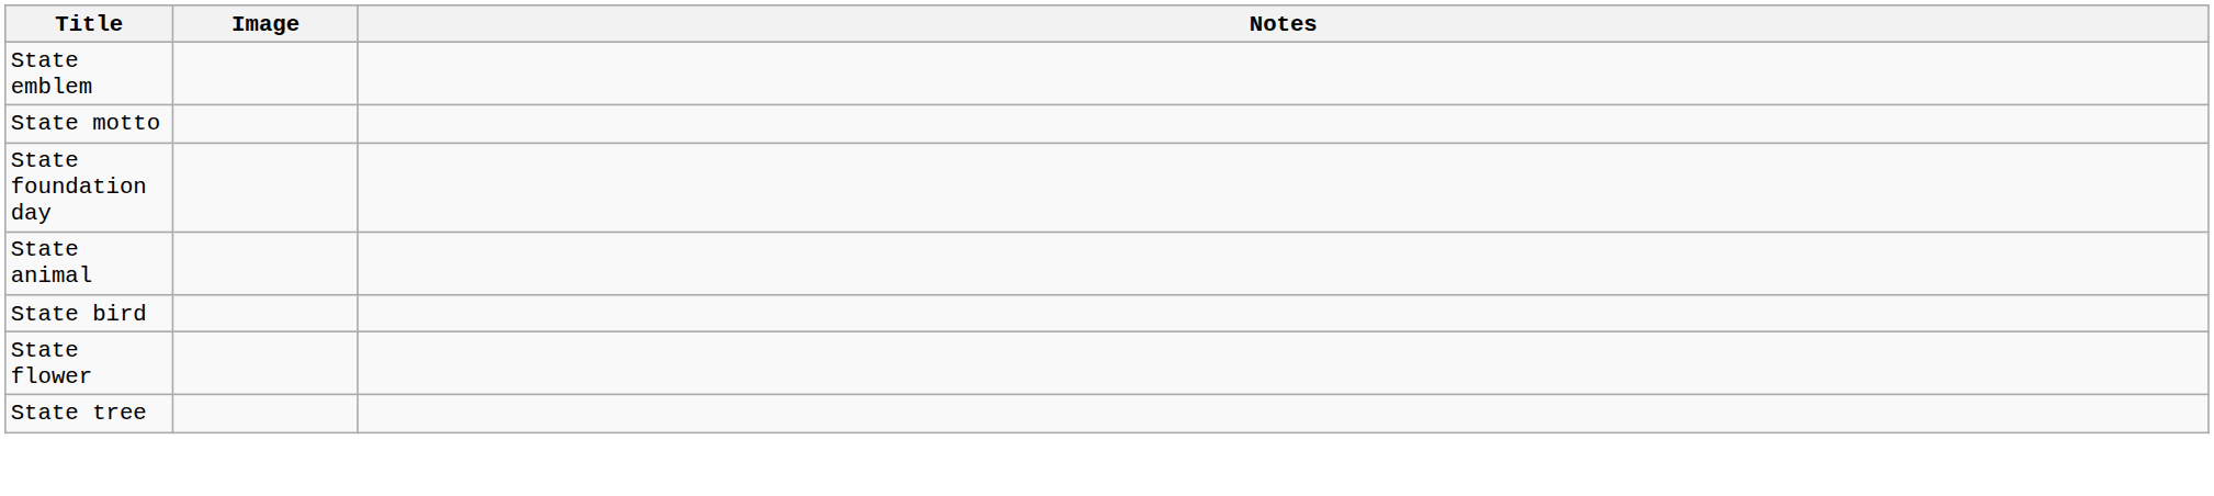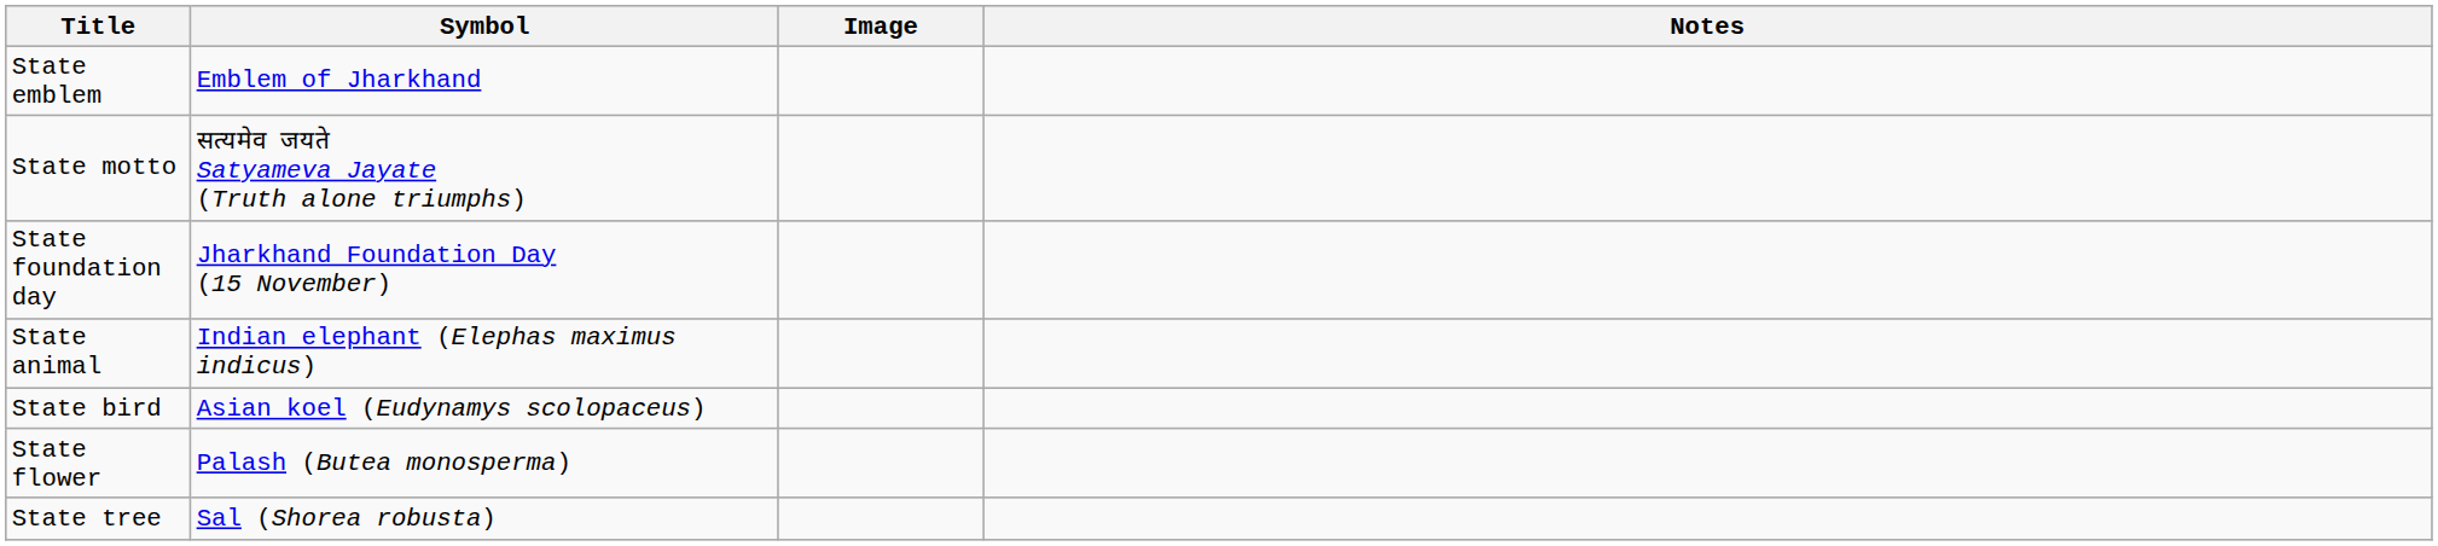 <table class="wikitable" style="width: 100%;">
 <tr>
 <th width=90>Title</th>
+<th style="width:300px;">Symbol</th>
 <th width=100>Image</th>
 <th>Notes</th>
 </tr>
 <tr>
 <td>State emblem</td>
+<td><a href='#'>Emblem of Jharkhand</a></td>
 <td style="text-align:center;"></td>
 <td></td>
 </tr>
 <tr>
 <td>State motto</td>
+<td>सत्यमेव जयते<br> <em><a href='#'>Satyameva Jayate</a></em><br> (<em>Truth alone triumphs</em>)</td>
 <td></td>
 <td></td>
 </tr>
 <tr>
 <td>State foundation day</td>
+<td><a href='#'>Jharkhand Foundation Day</a> <br> (<em>15 November</em>)</td>
 <td style="text-align:center;"></td>
 <td></td>
 </tr>
 <tr>
 <td>State animal</td>
+<td><a href='#'>Indian elephant</a> (<em>Elephas maximus indicus</em>)</td>
 <td style="text-align:center;"></td>
 <td></td>
 </tr>
 <tr>
 <td>State bird</td>
+<td><a href='#'>Asian koel</a> (<em>Eudynamys scolopaceus</em>)</td>
 <td style="text-align:center;"></td>
 <td></td>
 </tr>
 <tr>
 <td>State flower</td>
+<td><a href='#'>Palash</a> (<em>Butea monosperma</em>)</td>
 <td style="text-align:center;"></td>
 <td></td>
 </tr>
 <tr>
 <td>State tree</td>
+<td><a href='#'>Sal</a> (<em>Shorea robusta</em>)</td>
 <td style="text-align:center;"></td>
 <td></td>
 </tr>
 </table>
